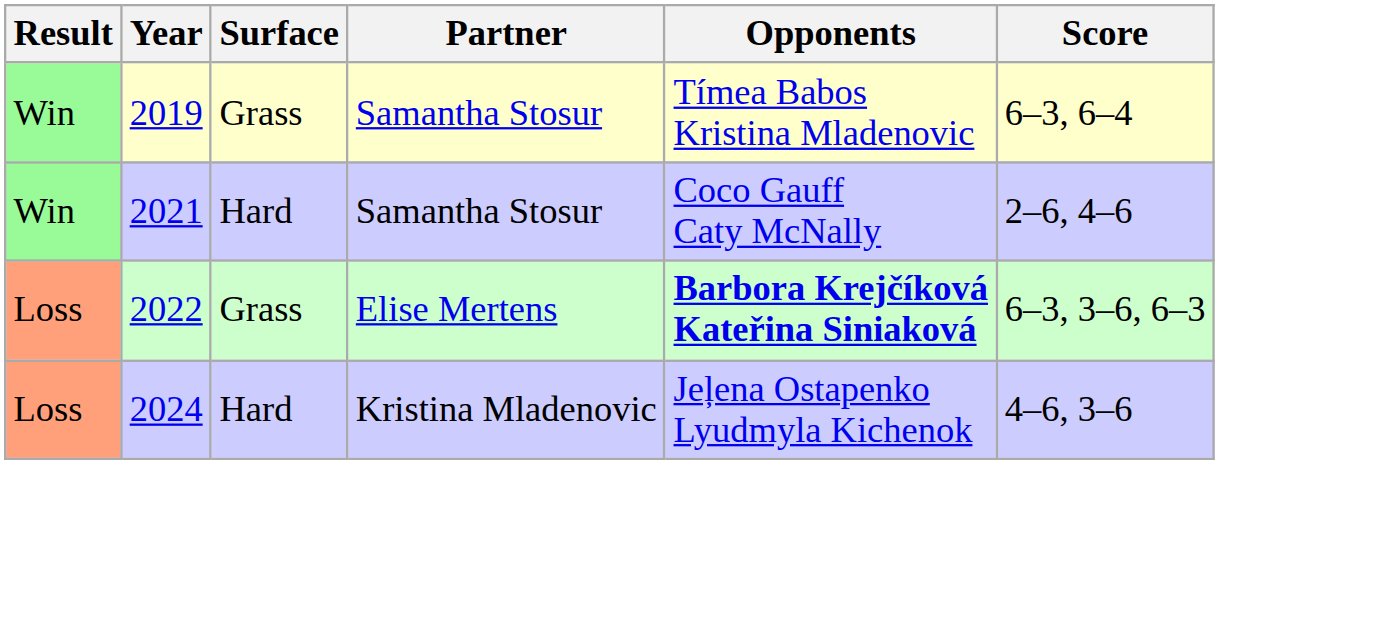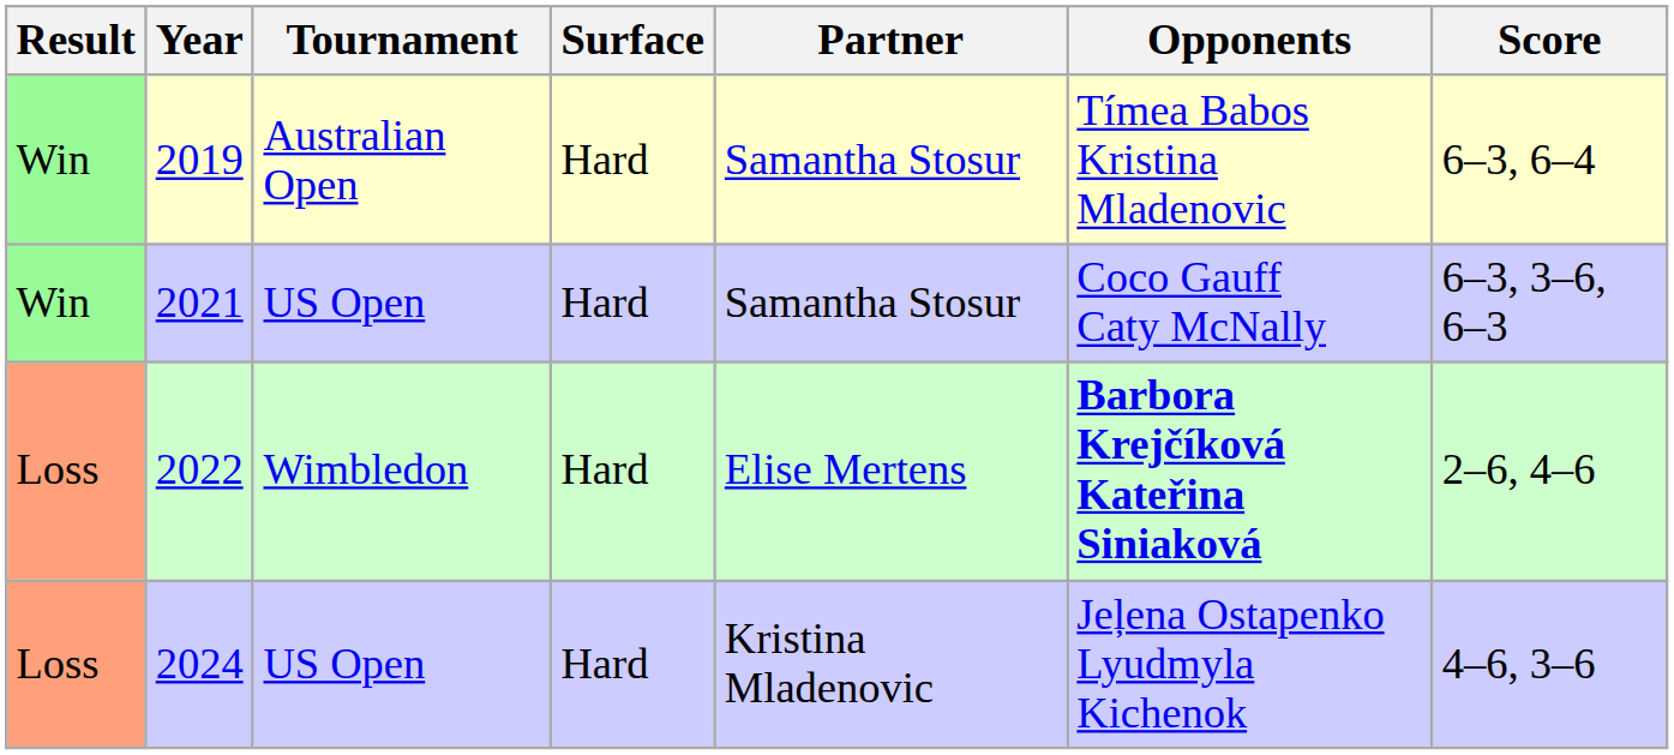 <table class="sortable wikitable">
 <tr>
 <th>Result</th>
 <th>Year</th>
+<th>Tournament</th>
 <th>Surface</th>
 <th>Partner</th>
 <th>Opponents</th>
 <th class="unsortable">Score</th>
 </tr>
 <tr bgcolor="#FFFFCC">
 <td bgcolor="98FB98">Win</td>
 <td><a href='#'>2019</a></td>
-<td>Grass</td>
+<td><a href='#'>Australian Open</a></td>
+<td>Hard</td>
 <td> <a href='#'>Samantha Stosur</a></td>
 <td> <a href='#'>Tímea Babos</a> <br>  <a href='#'>Kristina Mladenovic</a></td>
 <td>6–3, 6–4</td>
 </tr>
 <tr style="background:#ccf;">
 <td bgcolor=98FB98>Win</td>
 <td><a href='#'>2021</a></td>
+<td><a href='#'>US Open</a></td>
 <td>Hard</td>
 <td> Samantha Stosur</td>
 <td> <a href='#'>Coco Gauff</a> <br>  <a href='#'>Caty McNally</a></td>
-<td>2–6, 4–6</td>
+<td>6–3, 3–6, 6–3</td>
 </tr>
 <tr bgcolor="#CFC">
 <td bgcolor=FFA07A>Loss</td>
 <td><a href='#'>2022</a></td>
-<td>Grass</td>
+<td><a href='#'>Wimbledon</a></td>
+<td>Hard</td>
 <td> <a href='#'>Elise Mertens</a></td>
 <td><strong> <a href='#'>Barbora Krejčíková</a> <br>  <a href='#'>Kateřina Siniaková</a></strong></td>
-<td>6–3, 3–6, 6–3</td>
+<td>2–6, 4–6</td>
 </tr>
 <tr style=background:#ccf>
 <td bgcolor=FFA07A>Loss</td>
 <td><a href='#'>2024</a></td>
+<td><a href='#'>US Open</a></td>
 <td>Hard</td>
 <td> Kristina Mladenovic</td>
 <td> <a href='#'>Jeļena Ostapenko</a> <br>  <a href='#'>Lyudmyla Kichenok</a></td>
 <td>4–6, 3–6</td>
 </tr>
 </table>
